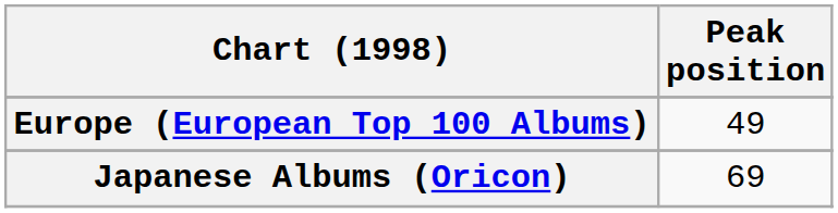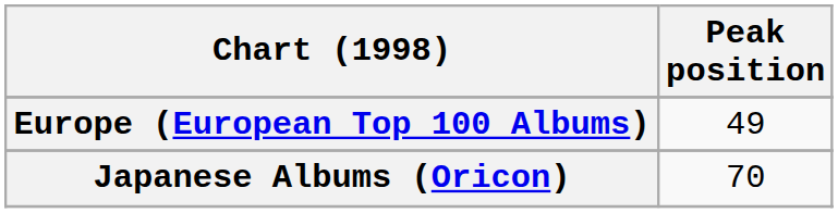 <table class="wikitable sortable plainrowheaders" style="text-align:center;">
 <tr>
 <th scope="col">Chart (1998)</th>
 <th scope="col">Peak<br>position</th>
 </tr>
 <tr>
 </tr>
 <tr>
 </tr>
 <tr>
 </tr>
 <tr>
 <th scope="row">Europe (<a href='#'>European Top 100 Albums</a>)</th>
 <td align="center">49</td>
 </tr>
 <tr>
 </tr>
 <tr>
 </tr>
 <tr>
 <th scope="row">Japanese Albums (<a href='#'>Oricon</a>)</th>
-<td style="text-align:center;">69</td>
+<td style="text-align:center;">70</td>
 </tr>
 <tr>
 </tr>
 <tr>
 </tr>
 <tr>
 </tr>
 <tr>
 </tr>
 <tr>
 </tr>
 <tr>
 </tr>
 <tr>
 </tr>
 </table>
